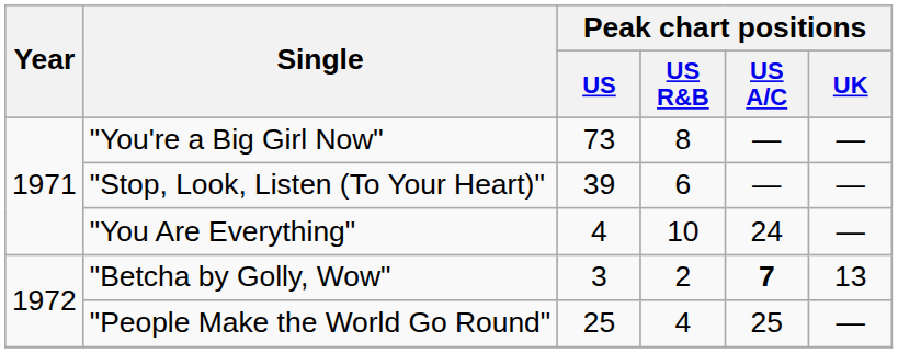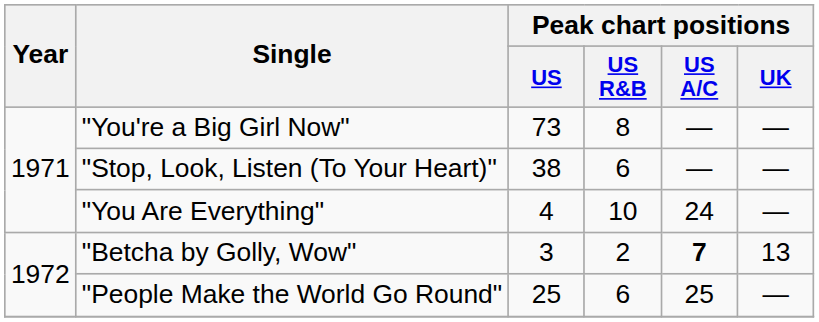 <table class="wikitable" style="text-align:center;">
 <tr>
 <th rowspan="2">Year</th>
 <th rowspan="2">Single</th>
 <th colspan="4">Peak chart positions</th>
 </tr>
 <tr style="font-size:smaller;">
 <th width="40"><a href='#'>US</a><br></th>
 <th width="40"><a href='#'>US<br>R&B</a><br></th>
 <th width="40"><a href='#'>US<br>A/C</a><br></th>
 <th width="40"><a href='#'>UK</a><br></th>
 </tr>
 <tr>
 <td rowspan="3">1971</td>
 <td align="left">"You're a Big Girl Now"</td>
 <td>73</td>
 <td>8</td>
 <td>—</td>
 <td>—</td>
 </tr>
 <tr>
 <td align="left">"Stop, Look, Listen (To Your Heart)"</td>
-<td>39</td>
+<td>38</td>
 <td>6</td>
 <td>—</td>
 <td>—</td>
 </tr>
 <tr>
 <td align="left">"You Are Everything"</td>
 <td>4</td>
 <td>10</td>
 <td>24</td>
 <td>—</td>
 </tr>
 <tr>
 <td rowspan="2">1972</td>
 <td align="left">"Betcha by Golly, Wow"</td>
 <td>3</td>
 <td>2</td>
 <td><strong>7</strong></td>
 <td>13</td>
 </tr>
 <tr>
 <td align="left">"People Make the World Go Round"</td>
 <td>25</td>
-<td>4</td>
+<td>6</td>
 <td>25</td>
 <td>—</td>
 </tr>
 <tr>
 </tr>
 </table>
